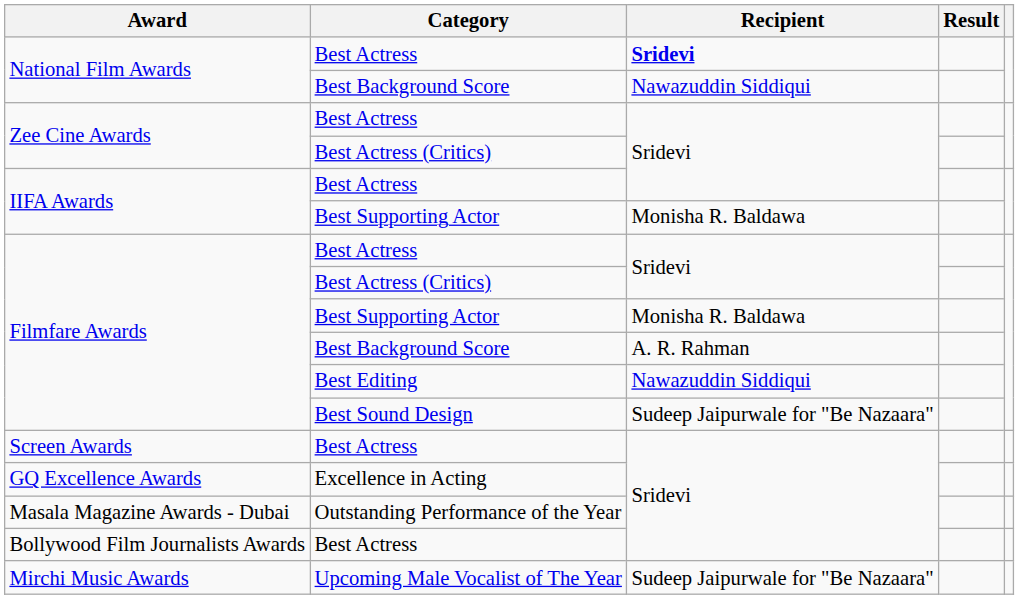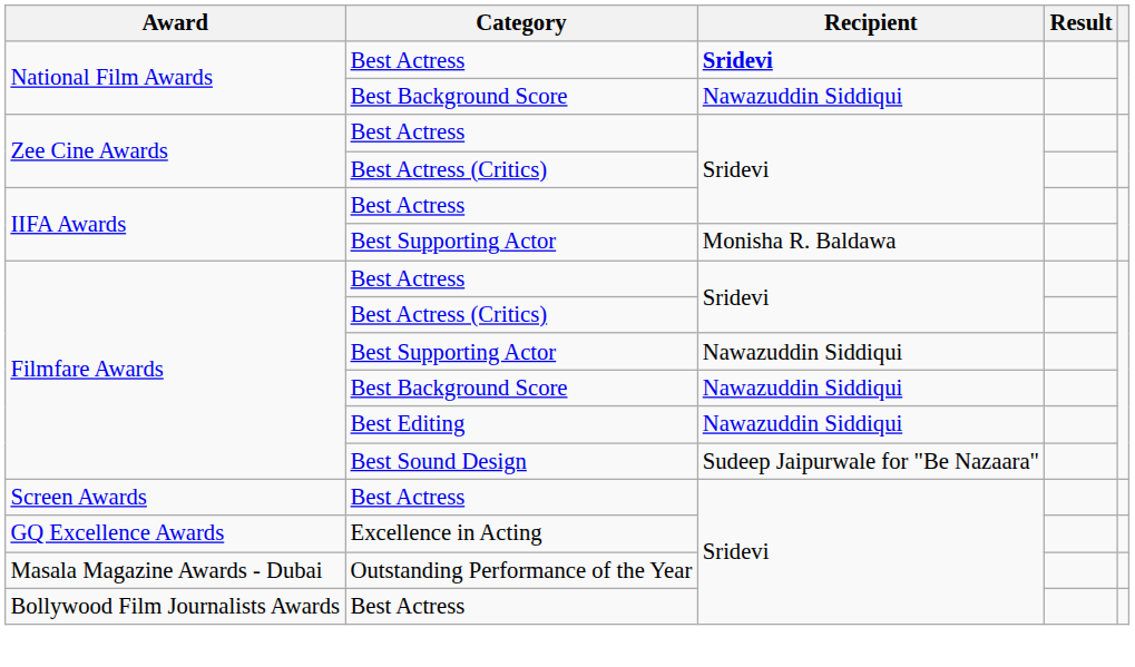 <table class="wikitable sortable">
 <tr>
 <th>Award</th>
 <th>Category</th>
 <th>Recipient</th>
 <th>Result</th>
 <th></th>
 </tr>
 <tr>
 <td rowspan=2><a href='#'>National Film Awards</a></td>
 <td><a href='#'>Best Actress</a></td>
 <td><strong><a href='#'>Sridevi</a></strong></td>
 <td></td>
 <td rowspan=2></td>
 </tr>
 <tr>
 <td><a href='#'>Best Background Score</a></td>
 <td><a href='#'>Nawazuddin Siddiqui</a></td>
 <td></td>
 </tr>
 <tr>
 <td rowspan=2><a href='#'>Zee Cine Awards</a></td>
 <td><a href='#'>Best Actress</a></td>
 <td rowspan=3>Sridevi</td>
 <td></td>
 <td rowspan=2></td>
 </tr>
 <tr>
 <td><a href='#'>Best Actress (Critics)</a></td>
 <td></td>
 </tr>
 <tr>
 <td rowspan=2><a href='#'>IIFA Awards</a></td>
 <td><a href='#'>Best Actress</a></td>
 <td></td>
 <td rowspan=2><br></td>
 </tr>
 <tr>
 <td><a href='#'>Best Supporting Actor</a></td>
 <td>Monisha R. Baldawa</td>
 <td></td>
 </tr>
 <tr>
 <td rowspan=6><a href='#'>Filmfare Awards</a></td>
 <td><a href='#'>Best Actress</a></td>
 <td rowspan=2>Sridevi</td>
 <td></td>
 <td rowspan=6><br><br></td>
 </tr>
 <tr>
 <td><a href='#'>Best Actress (Critics)</a></td>
 <td></td>
 </tr>
 <tr>
 <td><a href='#'>Best Supporting Actor</a></td>
-<td>Monisha R. Baldawa</td>
+<td>Nawazuddin Siddiqui</td>
 <td></td>
 </tr>
 <tr>
 <td><a href='#'>Best Background Score</a></td>
-<td>A. R. Rahman</td>
+<td><a href='#'>Nawazuddin Siddiqui</a></td>
 <td></td>
 </tr>
 <tr>
 <td><a href='#'>Best Editing</a></td>
 <td><a href='#'>Nawazuddin Siddiqui</a></td>
 <td></td>
 </tr>
 <tr>
 <td><a href='#'>Best Sound Design</a></td>
 <td>Sudeep Jaipurwale for "Be Nazaara"</td>
 <td></td>
 </tr>
 <tr>
 <td><a href='#'>Screen Awards</a></td>
 <td><a href='#'>Best Actress</a></td>
 <td rowspan="4">Sridevi</td>
 <td></td>
 <td></td>
 </tr>
 <tr>
 <td><a href='#'>GQ Excellence Awards</a></td>
 <td>Excellence in Acting</td>
 <td></td>
 <td></td>
 </tr>
 <tr>
 <td>Masala Magazine Awards - Dubai</td>
 <td>Outstanding Performance of the Year</td>
 <td></td>
 <td></td>
 </tr>
 <tr>
 <td>Bollywood Film Journalists Awards</td>
 <td>Best Actress</td>
 <td></td>
 <td></td>
 </tr>
-<tr>
-<td><a href='#'>Mirchi Music Awards</a></td>
-<td><a href='#'>Upcoming Male Vocalist of The Year</a></td>
-<td>Sudeep Jaipurwale for "Be Nazaara"</td>
-<td></td>
-<td></td>
-</tr>
 </table>
